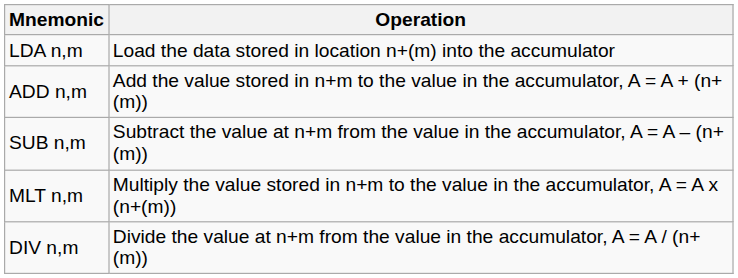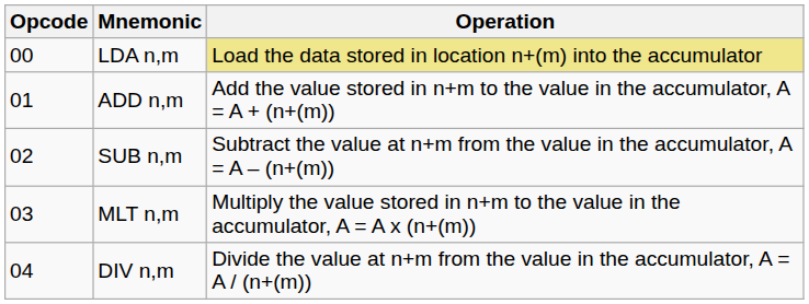 <table class="wikitable">
 <tr>
+<th>Opcode</th>
 <th>Mnemonic</th>
 <th>Operation</th>
 </tr>
 <tr>
+<td>00</td>
 <td>LDA n,m</td>
-<td>Load the data stored in location n+(m) into the accumulator</td>
+<td style="background: khaki;">Load the data stored in location n+(m) into the accumulator</td>
 </tr>
 <tr>
+<td>01</td>
 <td>ADD n,m</td>
 <td>Add the value stored in n+m to the value in the accumulator, A = A + (n+(m))</td>
 </tr>
 <tr>
+<td>02</td>
 <td>SUB n,m</td>
 <td>Subtract the value at n+m from the value in the accumulator, A = A – (n+(m))</td>
 </tr>
 <tr>
+<td>03</td>
 <td>MLT n,m</td>
 <td>Multiply the value stored in n+m to the value in the accumulator, A = A x (n+(m))</td>
 </tr>
 <tr>
+<td>04</td>
 <td>DIV n,m</td>
 <td>Divide the value at n+m from the value in the accumulator, A = A / (n+(m))</td>
 </tr>
 </table>
